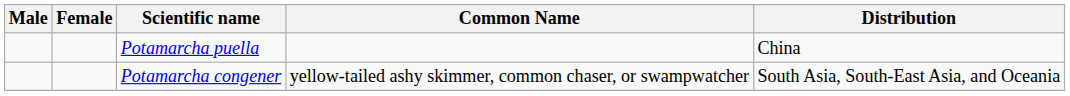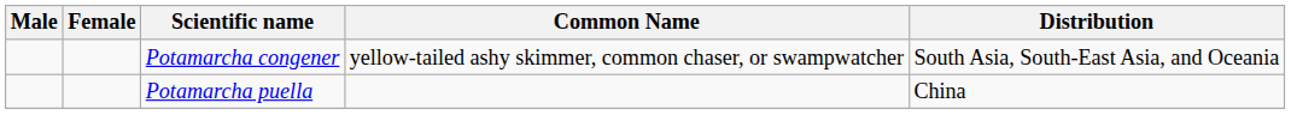 <table class="wikitable">
 <tr>
 <th>Male</th>
 <th>Female</th>
 <th>Scientific name</th>
 <th>Common Name</th>
 <th>Distribution</th>
 </tr>
 <tr>
 <td></td>
 <td></td>
+<td><em><a href='#'>Potamarcha congener</a></em> </td>
+<td>yellow-tailed ashy skimmer, common chaser, or swampwatcher</td>
+<td>South Asia, South-East Asia, and Oceania</td>
+</tr>
+<tr>
+<td></td>
+<td></td>
 <td><em><a href='#'>Potamarcha puella</a></em> </td>
 <td></td>
 <td>China</td>
 </tr>
 <tr>
-<td></td>
-<td></td>
-<td><em><a href='#'>Potamarcha congener</a></em> </td>
-<td>yellow-tailed ashy skimmer, common chaser, or swampwatcher</td>
-<td>South Asia, South-East Asia, and Oceania</td>
-</tr>
-<tr>
 </tr>
 </table>
